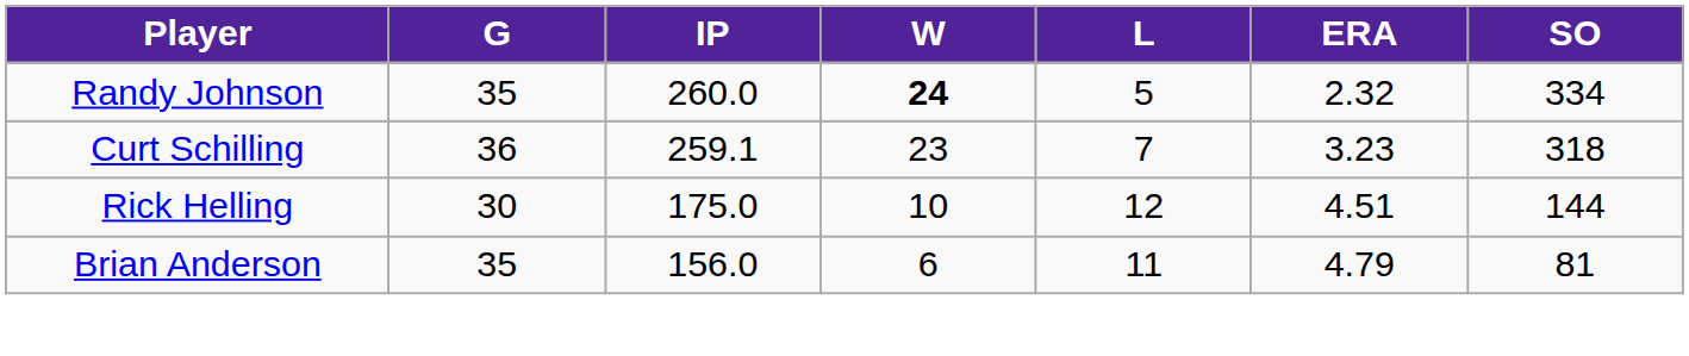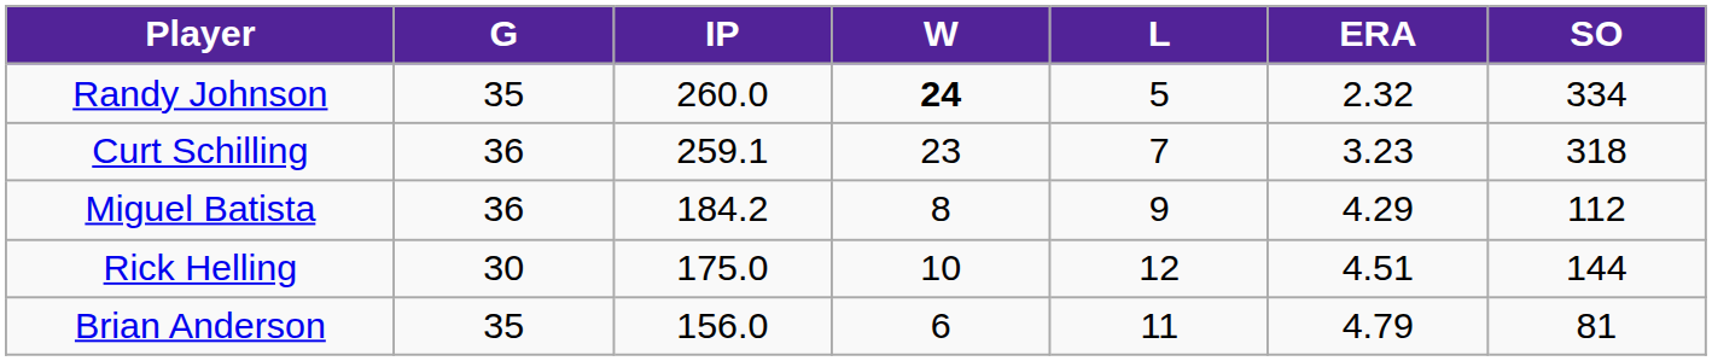 <table class="wikitable sortable" style="text-align:center;">
 <tr>
 <th style="background:#522398;color:white;" width="16%">Player</th>
 <th style="background:#522398;color:white;" width="9%">G</th>
 <th style="background:#522398;color:white;" width="9%">IP</th>
 <th style="background:#522398;color:white;" width="9%">W</th>
 <th style="background:#522398;color:white;" width="9%">L</th>
 <th style="background:#522398;color:white;" width="9%">ERA</th>
 <th style="background:#522398;color:white;" width="9%">SO</th>
 </tr>
 <tr>
 <td><a href='#'>Randy Johnson</a></td>
 <td>35</td>
 <td>260.0</td>
 <td><strong>24</strong></td>
 <td>5</td>
 <td>2.32</td>
 <td>334</td>
 </tr>
 <tr>
 <td><a href='#'>Curt Schilling</a></td>
 <td>36</td>
 <td>259.1</td>
 <td>23</td>
 <td>7</td>
 <td>3.23</td>
 <td>318</td>
 </tr>
 <tr>
+<td><a href='#'>Miguel Batista</a></td>
+<td>36</td>
+<td>184.2</td>
+<td>8</td>
+<td>9</td>
+<td>4.29</td>
+<td>112</td>
+</tr>
+<tr>
 <td><a href='#'>Rick Helling</a></td>
 <td>30</td>
 <td>175.0</td>
 <td>10</td>
 <td>12</td>
 <td>4.51</td>
 <td>144</td>
 </tr>
 <tr>
 <td><a href='#'>Brian Anderson</a></td>
 <td>35</td>
 <td>156.0</td>
 <td>6</td>
 <td>11</td>
 <td>4.79</td>
 <td>81</td>
 </tr>
 </table>
